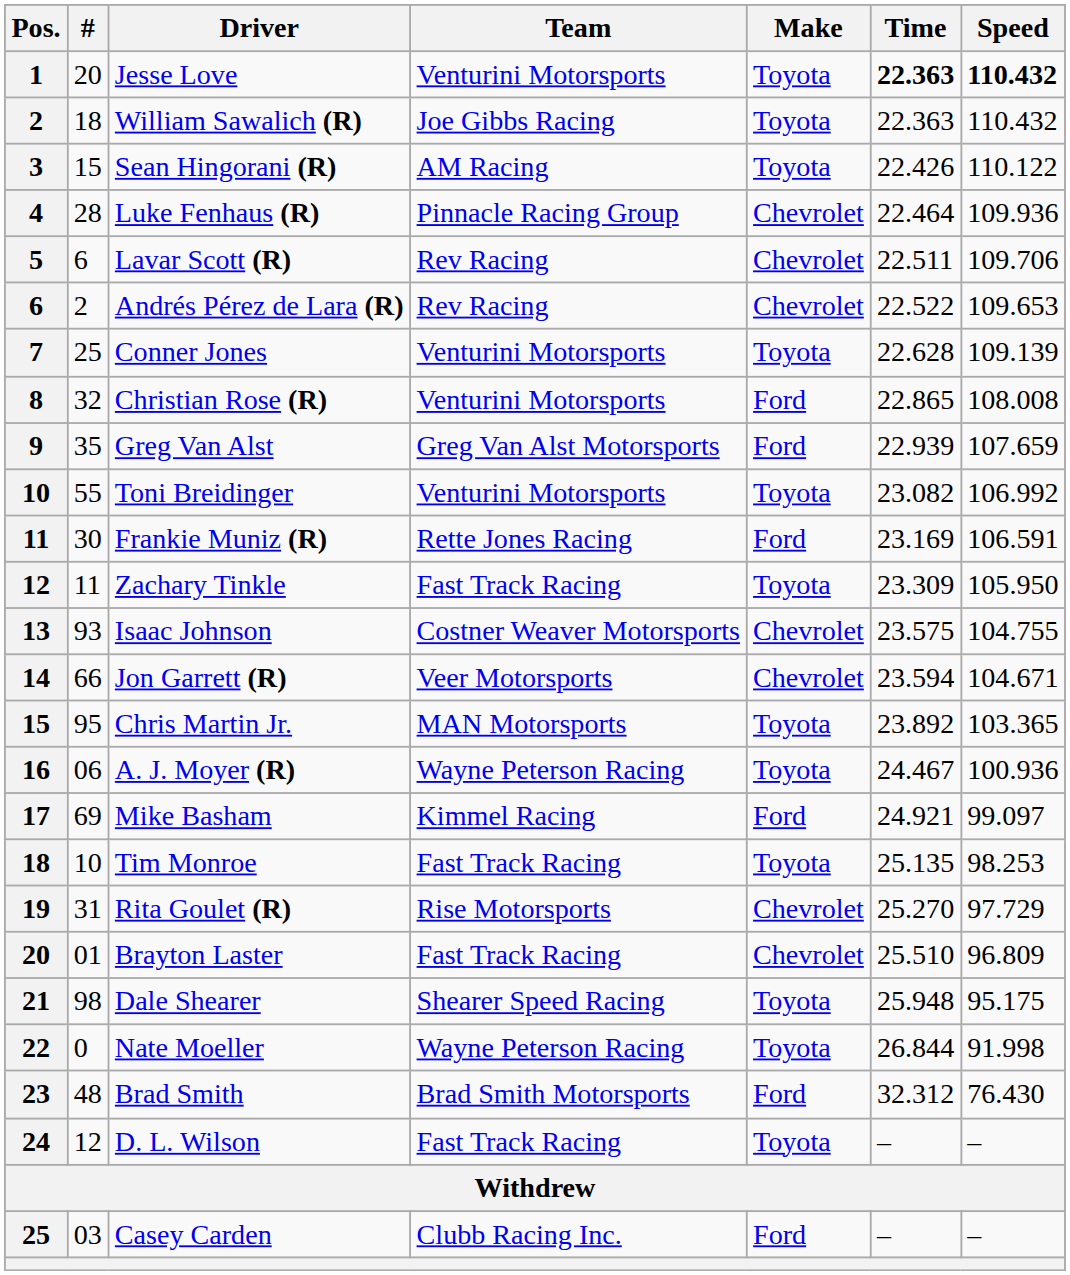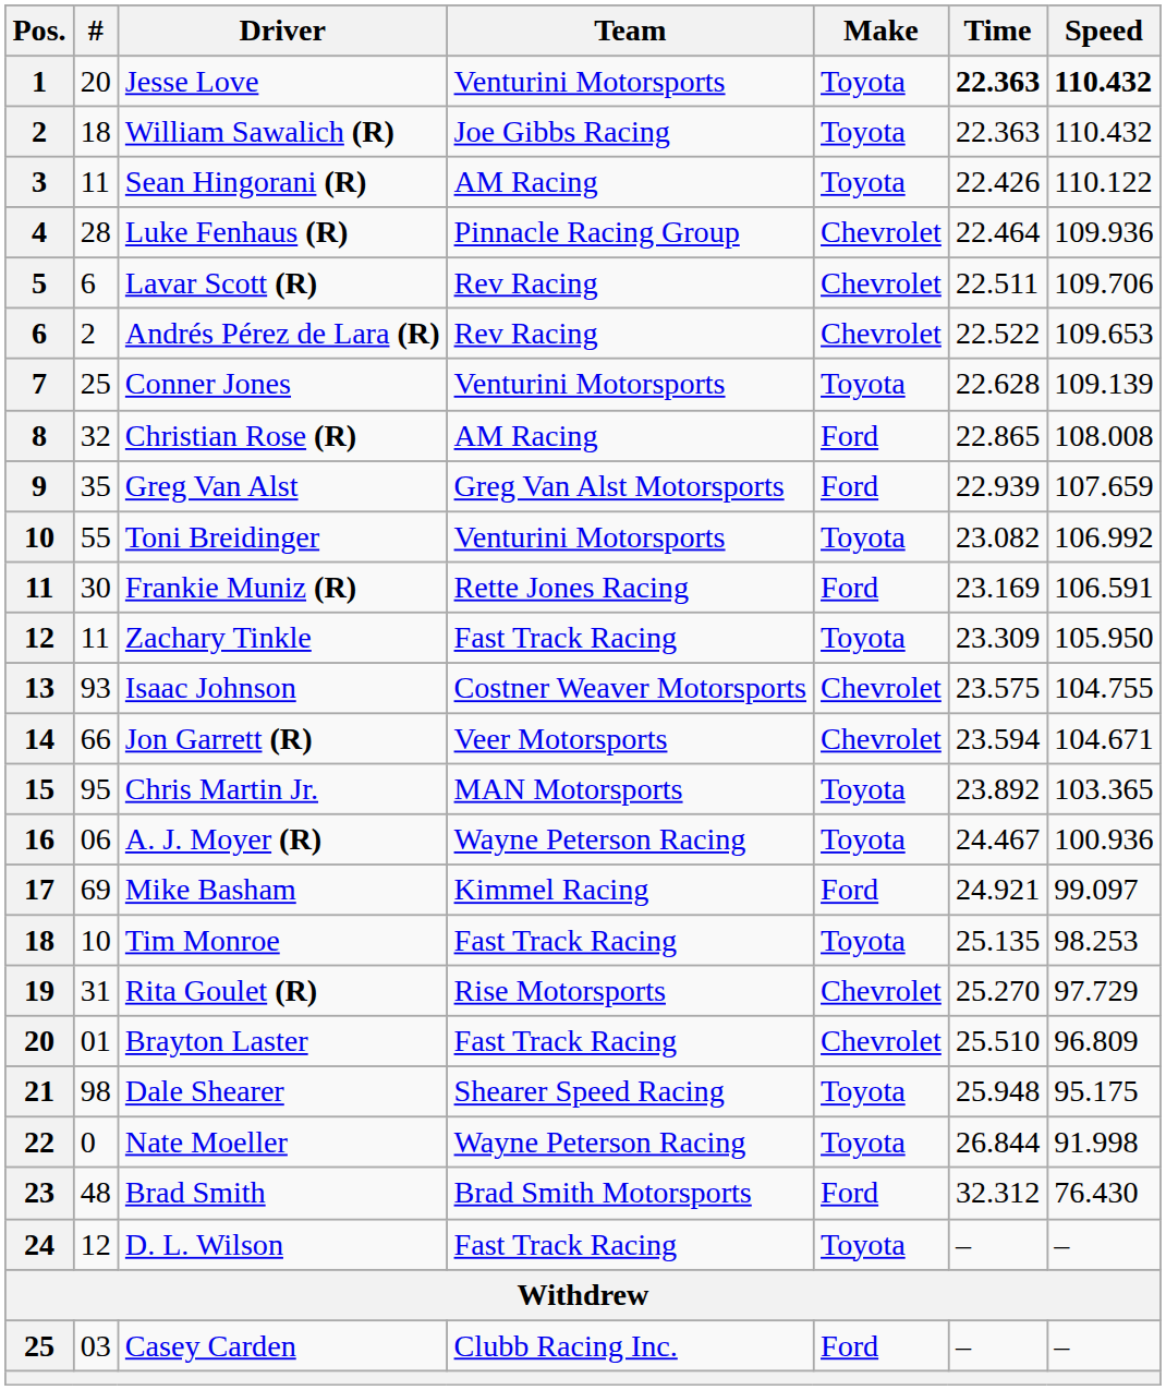 <table class="wikitable" style="font-size:95%">
 <tr>
 <th>Pos.</th>
 <th>#</th>
 <th>Driver</th>
 <th>Team</th>
 <th>Make</th>
 <th>Time</th>
 <th>Speed</th>
 </tr>
 <tr>
 <th>1</th>
 <td>20</td>
 <td><a href='#'>Jesse Love</a></td>
 <td><a href='#'>Venturini Motorsports</a></td>
 <td><a href='#'>Toyota</a></td>
 <td><strong>22.363</strong></td>
 <td><strong>110.432</strong></td>
 </tr>
 <tr>
 <th>2</th>
 <td>18</td>
 <td><a href='#'>William Sawalich</a> <strong>(R)</strong></td>
 <td><a href='#'>Joe Gibbs Racing</a></td>
 <td><a href='#'>Toyota</a></td>
 <td>22.363</td>
 <td>110.432</td>
 </tr>
 <tr>
 <th>3</th>
-<td>15</td>
+<td>11</td>
 <td><a href='#'>Sean Hingorani</a> <strong>(R)</strong></td>
 <td><a href='#'>AM Racing</a></td>
 <td><a href='#'>Toyota</a></td>
 <td>22.426</td>
 <td>110.122</td>
 </tr>
 <tr>
 <th>4</th>
 <td>28</td>
 <td><a href='#'>Luke Fenhaus</a> <strong>(R)</strong></td>
 <td><a href='#'>Pinnacle Racing Group</a></td>
 <td><a href='#'>Chevrolet</a></td>
 <td>22.464</td>
 <td>109.936</td>
 </tr>
 <tr>
 <th>5</th>
 <td>6</td>
 <td><a href='#'>Lavar Scott</a> <strong>(R)</strong></td>
 <td><a href='#'>Rev Racing</a></td>
 <td><a href='#'>Chevrolet</a></td>
 <td>22.511</td>
 <td>109.706</td>
 </tr>
 <tr>
 <th>6</th>
 <td>2</td>
 <td><a href='#'>Andrés Pérez de Lara</a> <strong>(R)</strong></td>
 <td><a href='#'>Rev Racing</a></td>
 <td><a href='#'>Chevrolet</a></td>
 <td>22.522</td>
 <td>109.653</td>
 </tr>
 <tr>
 <th>7</th>
 <td>25</td>
 <td><a href='#'>Conner Jones</a></td>
 <td><a href='#'>Venturini Motorsports</a></td>
 <td><a href='#'>Toyota</a></td>
 <td>22.628</td>
 <td>109.139</td>
 </tr>
 <tr>
 <th>8</th>
 <td>32</td>
 <td><a href='#'>Christian Rose</a> <strong>(R)</strong></td>
-<td><a href='#'>Venturini Motorsports</a></td>
+<td><a href='#'>AM Racing</a></td>
 <td><a href='#'>Ford</a></td>
 <td>22.865</td>
 <td>108.008</td>
 </tr>
 <tr>
 <th>9</th>
 <td>35</td>
 <td><a href='#'>Greg Van Alst</a></td>
 <td><a href='#'>Greg Van Alst Motorsports</a></td>
 <td><a href='#'>Ford</a></td>
 <td>22.939</td>
 <td>107.659</td>
 </tr>
 <tr>
 <th>10</th>
 <td>55</td>
 <td><a href='#'>Toni Breidinger</a></td>
 <td><a href='#'>Venturini Motorsports</a></td>
 <td><a href='#'>Toyota</a></td>
 <td>23.082</td>
 <td>106.992</td>
 </tr>
 <tr>
 <th>11</th>
 <td>30</td>
 <td><a href='#'>Frankie Muniz</a> <strong>(R)</strong></td>
 <td><a href='#'>Rette Jones Racing</a></td>
 <td><a href='#'>Ford</a></td>
 <td>23.169</td>
 <td>106.591</td>
 </tr>
 <tr>
 <th>12</th>
 <td>11</td>
 <td><a href='#'>Zachary Tinkle</a></td>
 <td><a href='#'>Fast Track Racing</a></td>
 <td><a href='#'>Toyota</a></td>
 <td>23.309</td>
 <td>105.950</td>
 </tr>
 <tr>
 <th>13</th>
 <td>93</td>
 <td><a href='#'>Isaac Johnson</a></td>
 <td><a href='#'>Costner Weaver Motorsports</a></td>
 <td><a href='#'>Chevrolet</a></td>
 <td>23.575</td>
 <td>104.755</td>
 </tr>
 <tr>
 <th>14</th>
 <td>66</td>
 <td><a href='#'>Jon Garrett</a> <strong>(R)</strong></td>
 <td><a href='#'>Veer Motorsports</a></td>
 <td><a href='#'>Chevrolet</a></td>
 <td>23.594</td>
 <td>104.671</td>
 </tr>
 <tr>
 <th>15</th>
 <td>95</td>
 <td><a href='#'>Chris Martin Jr.</a></td>
 <td><a href='#'>MAN Motorsports</a></td>
 <td><a href='#'>Toyota</a></td>
 <td>23.892</td>
 <td>103.365</td>
 </tr>
 <tr>
 <th>16</th>
 <td>06</td>
 <td><a href='#'>A. J. Moyer</a> <strong>(R)</strong></td>
 <td><a href='#'>Wayne Peterson Racing</a></td>
 <td><a href='#'>Toyota</a></td>
 <td>24.467</td>
 <td>100.936</td>
 </tr>
 <tr>
 <th>17</th>
 <td>69</td>
 <td><a href='#'>Mike Basham</a></td>
 <td><a href='#'>Kimmel Racing</a></td>
 <td><a href='#'>Ford</a></td>
 <td>24.921</td>
 <td>99.097</td>
 </tr>
 <tr>
 <th>18</th>
 <td>10</td>
 <td><a href='#'>Tim Monroe</a></td>
 <td><a href='#'>Fast Track Racing</a></td>
 <td><a href='#'>Toyota</a></td>
 <td>25.135</td>
 <td>98.253</td>
 </tr>
 <tr>
 <th>19</th>
 <td>31</td>
 <td><a href='#'>Rita Goulet</a> <strong>(R)</strong></td>
 <td><a href='#'>Rise Motorsports</a></td>
 <td><a href='#'>Chevrolet</a></td>
 <td>25.270</td>
 <td>97.729</td>
 </tr>
 <tr>
 <th>20</th>
 <td>01</td>
 <td><a href='#'>Brayton Laster</a></td>
 <td><a href='#'>Fast Track Racing</a></td>
 <td><a href='#'>Chevrolet</a></td>
 <td>25.510</td>
 <td>96.809</td>
 </tr>
 <tr>
 <th>21</th>
 <td>98</td>
 <td><a href='#'>Dale Shearer</a></td>
 <td><a href='#'>Shearer Speed Racing</a></td>
 <td><a href='#'>Toyota</a></td>
 <td>25.948</td>
 <td>95.175</td>
 </tr>
 <tr>
 <th>22</th>
 <td>0</td>
 <td><a href='#'>Nate Moeller</a></td>
 <td><a href='#'>Wayne Peterson Racing</a></td>
 <td><a href='#'>Toyota</a></td>
 <td>26.844</td>
 <td>91.998</td>
 </tr>
 <tr>
 <th>23</th>
 <td>48</td>
 <td><a href='#'>Brad Smith</a></td>
 <td><a href='#'>Brad Smith Motorsports</a></td>
 <td><a href='#'>Ford</a></td>
 <td>32.312</td>
 <td>76.430</td>
 </tr>
 <tr>
 <th>24</th>
 <td>12</td>
 <td><a href='#'>D. L. Wilson</a></td>
 <td><a href='#'>Fast Track Racing</a></td>
 <td><a href='#'>Toyota</a></td>
 <td>–</td>
 <td>–</td>
 </tr>
 <tr>
 <th colspan="7">Withdrew</th>
 </tr>
 <tr>
 <th>25</th>
 <td>03</td>
 <td><a href='#'>Casey Carden</a></td>
 <td><a href='#'>Clubb Racing Inc.</a></td>
 <td><a href='#'>Ford</a></td>
 <td>–</td>
 <td>–</td>
 </tr>
 <tr>
 <th colspan="7"></th>
 </tr>
 </table>
